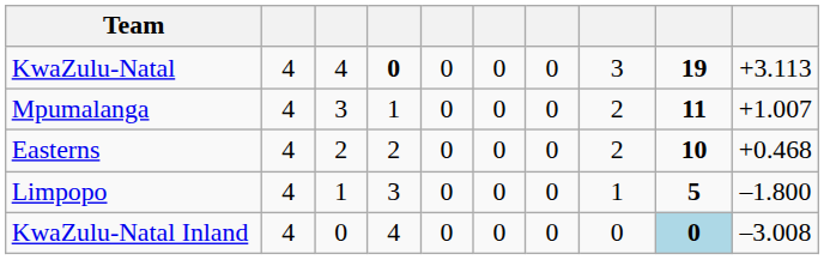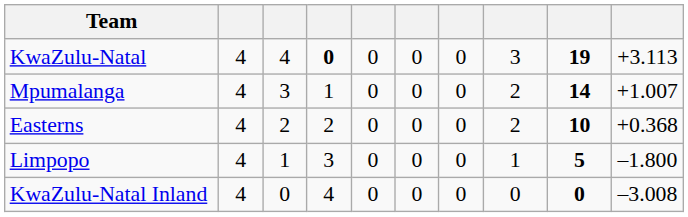 <table class="wikitable" style="text-align:center">
 <tr>
 <th width="150">Team</th>
 <th width="25"></th>
 <th width="25"></th>
 <th width="25"></th>
 <th width="25"></th>
 <th width="25"></th>
 <th width="25"></th>
 <th width="40"></th>
 <th width="40"></th>
 <th width="45"></th>
 </tr>
 <tr>
 <td style="text-align:left"><a href='#'>KwaZulu-Natal</a></td>
 <td>4</td>
 <td>4</td>
 <td><strong>0</strong></td>
 <td>0</td>
 <td>0</td>
 <td>0</td>
 <td>3</td>
 <td><strong>19</strong></td>
 <td>+3.113</td>
 </tr>
 <tr>
 <td style="text-align:left"><a href='#'>Mpumalanga</a></td>
 <td>4</td>
 <td>3</td>
 <td>1</td>
 <td>0</td>
 <td>0</td>
 <td>0</td>
 <td>2</td>
-<td><strong>11</strong></td>
+<td><strong>14</strong></td>
 <td>+1.007</td>
 </tr>
 <tr>
 <td style="text-align:left"><a href='#'>Easterns</a></td>
 <td>4</td>
 <td>2</td>
 <td>2</td>
 <td>0</td>
 <td>0</td>
 <td>0</td>
 <td>2</td>
 <td><strong>10</strong></td>
-<td>+0.468</td>
+<td>+0.368</td>
 </tr>
 <tr>
 <td style="text-align:left"><a href='#'>Limpopo</a></td>
 <td>4</td>
 <td>1</td>
 <td>3</td>
 <td>0</td>
 <td>0</td>
 <td>0</td>
 <td>1</td>
 <td><strong>5</strong></td>
 <td>–1.800</td>
 </tr>
 <tr>
 <td style="text-align:left"><a href='#'>KwaZulu-Natal Inland</a></td>
 <td>4</td>
 <td>0</td>
 <td>4</td>
 <td>0</td>
 <td>0</td>
 <td>0</td>
 <td>0</td>
-<td style="background: lightblue;"><strong>0</strong></td>
+<td><strong>0</strong></td>
 <td>–3.008</td>
 </tr>
 </table>
